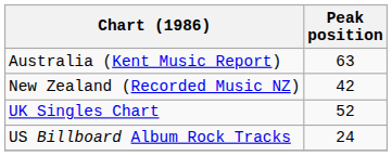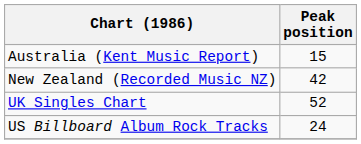 <table class="wikitable sortable">
 <tr>
 <th>Chart (1986)</th>
 <th>Peak<br>position</th>
 </tr>
 <tr>
 <td>Australia (<a href='#'>Kent Music Report</a>)</td>
-<td align="center">63</td>
+<td align="center">15</td>
 </tr>
 <tr>
 <td>New Zealand (<a href='#'>Recorded Music NZ</a>)</td>
 <td align="center">42</td>
 </tr>
 <tr>
 <td><a href='#'>UK Singles Chart</a></td>
 <td align="center">52</td>
 </tr>
 <tr>
 <td>US <em>Billboard</em> <a href='#'>Album Rock Tracks</a></td>
 <td align="center">24</td>
 </tr>
 <tr>
 </tr>
 </table>
